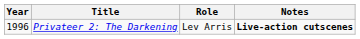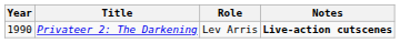 <table class="wikitable">
 <tr>
 <th>Year</th>
 <th>Title</th>
 <th>Role</th>
 <th>Notes</th>
 </tr>
 <tr>
-<td>1996</td>
+<td>1990</td>
 <td><em><a href='#'>Privateer 2: The Darkening</a></em></td>
 <td>Lev Arris</td>
 <td><strong>Live-action cutscenes</strong></td>
 </tr>
 </table>
